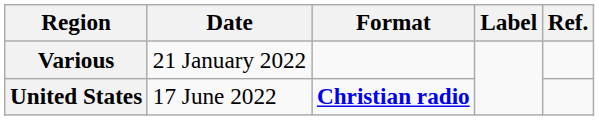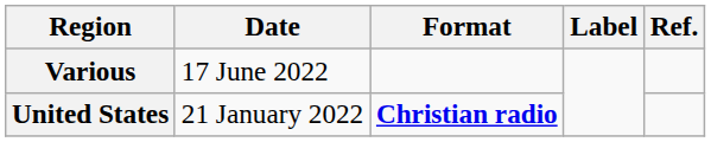 <table class="wikitable plainrowheaders">
 <tr>
 <th scope="col">Region</th>
 <th scope="col">Date</th>
 <th scope="col">Format</th>
 <th scope="col">Label</th>
 <th scope="col">Ref.</th>
 </tr>
 <tr>
 <th scope="row">Various</th>
-<td>21 January 2022</td>
+<td>17 June 2022</td>
 <td></td>
 <td rowspan="2"></td>
 <td></td>
 </tr>
 <tr>
 <th scope="row">United States</th>
-<td>17 June 2022</td>
+<td>21 January 2022</td>
 <td><strong><a href='#'>Christian radio</a></strong></td>
 <td></td>
 </tr>
 </table>
